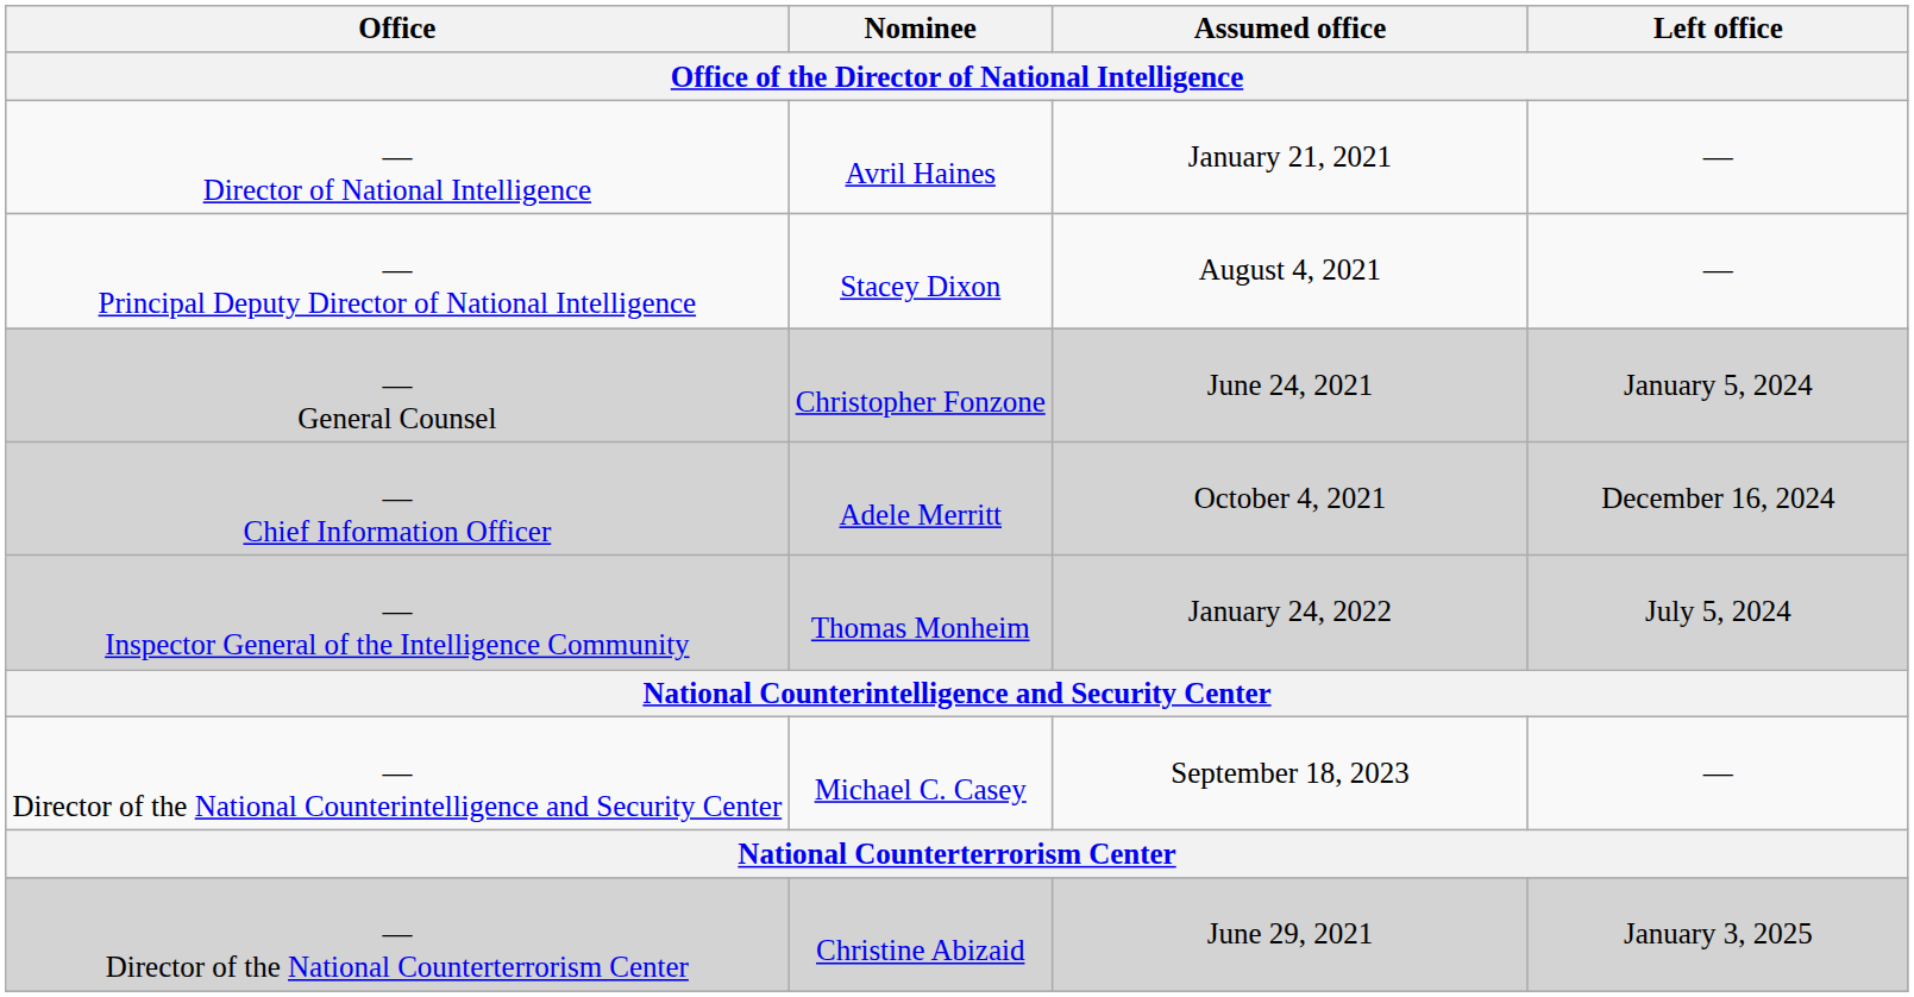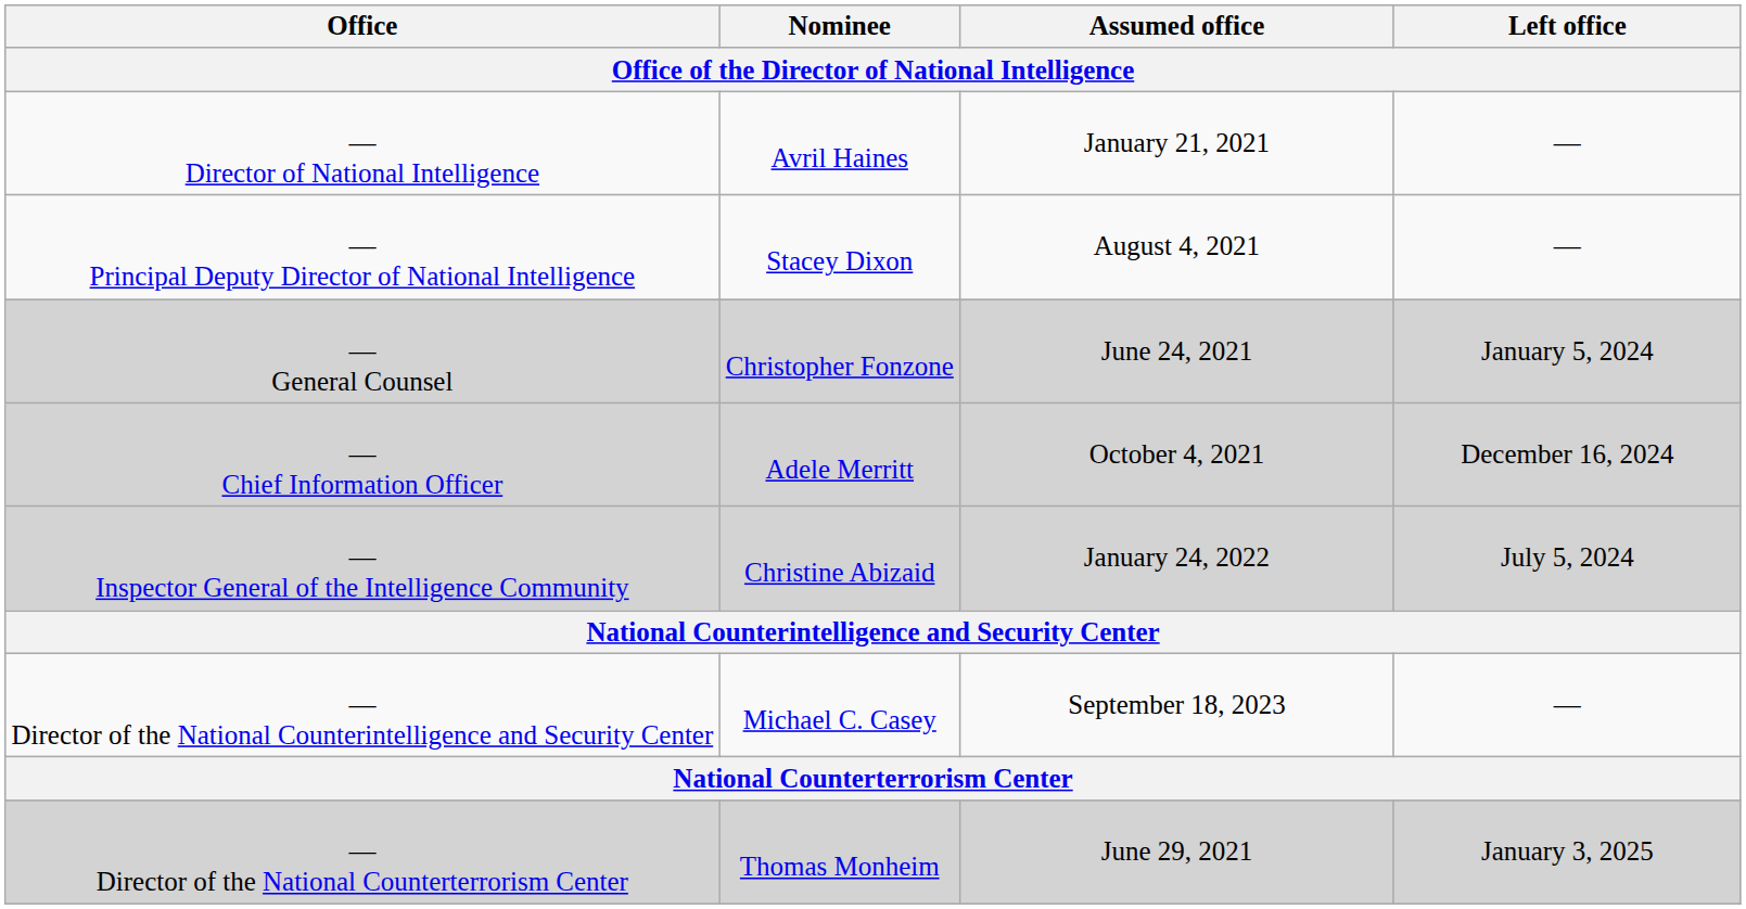 <table class="wikitable sortable" style="text-align:center">
 <tr>
 <th>Office</th>
 <th>Nominee</th>
 <th style="width:25%;" data-sort-type="date">Assumed office</th>
 <th style="width:20%;" data-sort-type="date">Left office</th>
 </tr>
 <tr>
 <th colspan=4><a href='#'>Office of the Director of National Intelligence</a></th>
 </tr>
 <tr>
 <td><br>—<br><a href='#'>Director of National Intelligence</a></td>
 <td><br><a href='#'>Avril Haines</a></td>
 <td>January 21, 2021<br></td>
 <td>—</td>
 </tr>
 <tr>
 <td><br>—<br><a href='#'>Principal Deputy Director of National Intelligence</a></td>
 <td><br><a href='#'>Stacey Dixon</a></td>
 <td>August 4, 2021<br></td>
 <td>—</td>
 </tr>
 <tr style="background:lightgray;">
 <td><br>—<br>General Counsel</td>
 <td><br><a href='#'>Christopher Fonzone</a></td>
 <td>June 24, 2021<br></td>
 <td>January 5, 2024</td>
 </tr>
 <tr style="background:lightgray">
 <td><br>—<br><a href='#'>Chief Information Officer</a></td>
 <td><br><a href='#'>Adele Merritt</a></td>
 <td>October 4, 2021<br></td>
 <td>December 16, 2024</td>
 </tr>
 <tr style="background:lightgray">
 <td><br>—<br><a href='#'>Inspector General of the Intelligence Community</a></td>
-<td><br><a href='#'>Thomas Monheim</a></td>
+<td><br><a href='#'>Christine Abizaid</a></td>
 <td>January 24, 2022</td>
 <td>July 5, 2024</td>
 </tr>
 <tr>
 <th colspan=4><a href='#'>National Counterintelligence and Security Center</a></th>
 </tr>
 <tr>
 <td><br>—<br>Director of the <a href='#'>National Counterintelligence and Security Center</a></td>
 <td><br><a href='#'>Michael C. Casey</a></td>
 <td>September 18, 2023<br></td>
 <td>—</td>
 </tr>
 <tr>
 <th colspan=4><a href='#'>National Counterterrorism Center</a></th>
 </tr>
 <tr style="background:lightgray">
 <td><br>—<br>Director of the <a href='#'>National Counterterrorism Center</a></td>
-<td><br><a href='#'>Christine Abizaid</a></td>
+<td><br><a href='#'>Thomas Monheim</a></td>
 <td>June 29, 2021<br></td>
 <td>January 3, 2025</td>
 </tr>
 </table>
